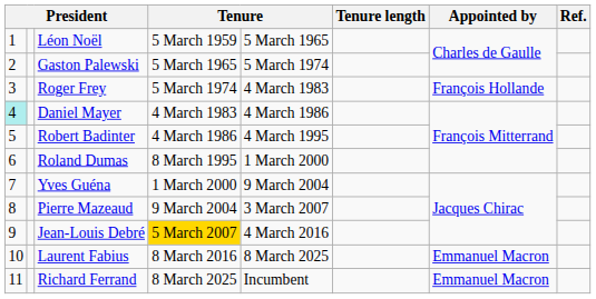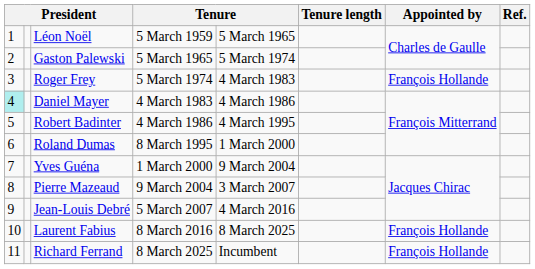 <table class="wikitable">
 <tr>
 <th colspan="3">President</th>
 <th colspan="2">Tenure</th>
 <th>Tenure length</th>
 <th>Appointed by</th>
 <th>Ref.</th>
 </tr>
 <tr>
 <td>1</td>
 <td></td>
 <td><a href='#'>Léon Noël</a><br></td>
 <td>5 March 1959</td>
 <td>5 March 1965</td>
 <td></td>
 <td rowspan="2"><a href='#'>Charles de Gaulle</a></td>
 <td></td>
 </tr>
 <tr>
 <td>2</td>
 <td></td>
 <td><a href='#'>Gaston Palewski</a><br></td>
 <td>5 March 1965</td>
 <td>5 March 1974</td>
 <td></td>
 <td></td>
 </tr>
 <tr>
 <td>3</td>
 <td></td>
 <td><a href='#'>Roger Frey</a><br></td>
 <td>5 March 1974</td>
 <td>4 March 1983</td>
 <td></td>
 <td><a href='#'>François Hollande</a></td>
 <td></td>
 </tr>
 <tr>
 <td style="background: paleturquoise;">4</td>
 <td></td>
 <td><a href='#'>Daniel Mayer</a><br></td>
 <td>4 March 1983</td>
 <td>4 March 1986</td>
 <td></td>
 <td rowspan="3"><a href='#'>François Mitterrand</a></td>
 <td></td>
 </tr>
 <tr>
 <td>5</td>
 <td></td>
 <td><a href='#'>Robert Badinter</a><br></td>
 <td>4 March 1986</td>
 <td>4 March 1995</td>
 <td></td>
 <td></td>
 </tr>
 <tr>
 <td>6</td>
 <td></td>
 <td><a href='#'>Roland Dumas</a><br></td>
 <td>8 March 1995</td>
 <td>1 March 2000</td>
 <td></td>
 <td></td>
 </tr>
 <tr>
 <td>7</td>
 <td></td>
 <td><a href='#'>Yves Guéna</a><br></td>
 <td>1 March 2000</td>
 <td>9 March 2004</td>
 <td></td>
 <td rowspan="3"><a href='#'>Jacques Chirac</a></td>
 <td></td>
 </tr>
 <tr>
 <td>8</td>
 <td></td>
 <td><a href='#'>Pierre Mazeaud</a><br></td>
 <td>9 March 2004</td>
 <td>3 March 2007</td>
 <td></td>
 <td></td>
 </tr>
 <tr>
 <td>9</td>
 <td></td>
 <td><a href='#'>Jean-Louis Debré</a><br></td>
-<td style="background: gold;">5 March 2007</td>
+<td>5 March 2007</td>
 <td>4 March 2016</td>
 <td></td>
 <td></td>
 </tr>
 <tr>
 <td>10</td>
 <td></td>
 <td><a href='#'>Laurent Fabius</a><br></td>
 <td>8 March 2016</td>
 <td>8 March 2025</td>
 <td></td>
-<td><a href='#'>Emmanuel Macron</a></td>
+<td><a href='#'>François Hollande</a></td>
 <td></td>
 </tr>
 <tr>
 <td>11</td>
 <td></td>
 <td><a href='#'>Richard Ferrand<br></a></td>
 <td>8 March 2025</td>
 <td>Incumbent</td>
 <td></td>
-<td><a href='#'>Emmanuel Macron</a></td>
+<td><a href='#'>François Hollande</a></td>
 <td></td>
 </tr>
 </table>
